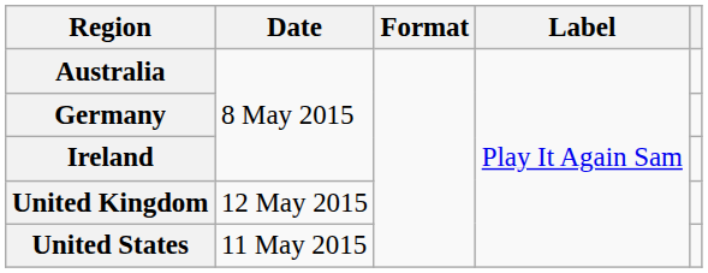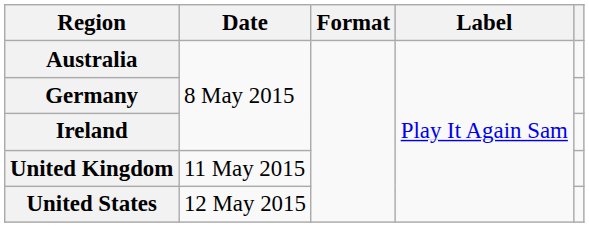 <table class="wikitable plainrowheaders">
 <tr>
 <th scope="col">Region</th>
 <th scope="col">Date</th>
 <th scope="col">Format</th>
 <th scope="col">Label</th>
 <th scope="col"></th>
 </tr>
 <tr>
 <th scope="row">Australia</th>
 <td rowspan="3">8 May 2015</td>
 <td rowspan="5"></td>
 <td rowspan="5"><a href='#'>Play It Again Sam</a></td>
 <td align="center"></td>
 </tr>
 <tr>
 <th scope="row">Germany</th>
 <td align="center"></td>
 </tr>
 <tr>
 <th scope="row">Ireland</th>
 <td align="center"></td>
 </tr>
 <tr>
 <th scope="row">United Kingdom</th>
-<td>12 May 2015</td>
+<td>11 May 2015</td>
 <td align="center"></td>
 </tr>
 <tr>
 <th scope="row">United States</th>
-<td>11 May 2015</td>
+<td>12 May 2015</td>
 <td align="center"></td>
 </tr>
 </table>
